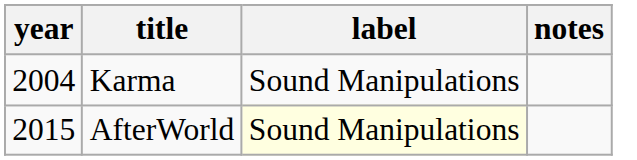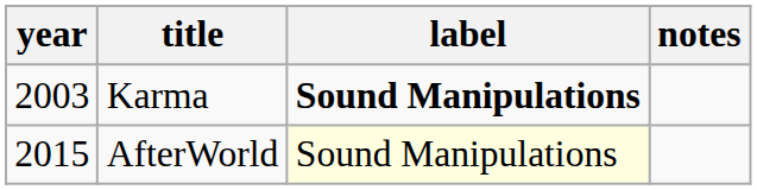 <table class="wikitable">
 <tr>
 <th>year</th>
 <th>title</th>
 <th>label</th>
 <th>notes</th>
 </tr>
 <tr>
-<td>2004</td>
+<td>2003</td>
 <td>Karma</td>
-<td>Sound Manipulations</td>
+<td><strong>Sound Manipulations</strong></td>
 <td></td>
 </tr>
 <tr>
 <td>2015</td>
 <td>AfterWorld</td>
 <td style="background: lightyellow;">Sound Manipulations</td>
 <td></td>
 </tr>
 </table>
